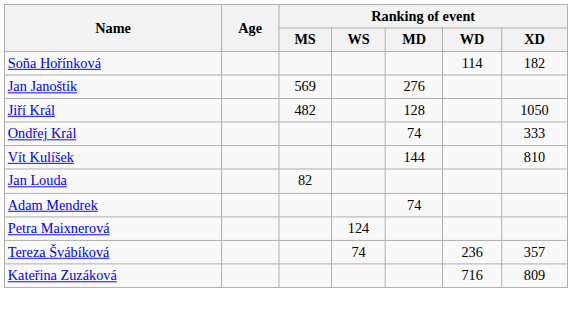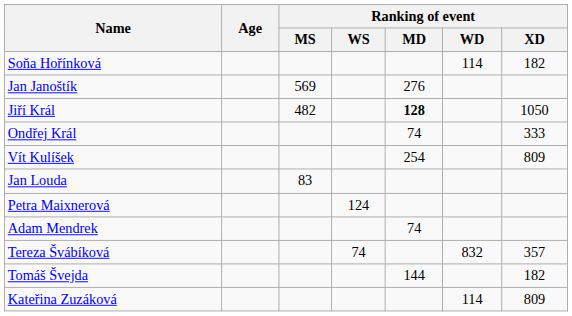 <table class="wikitable" style="width:600px; font-size:95%; text-align:center">
 <tr>
 <th rowspan="2" align="left">Name</th>
 <th rowspan="2" align="left">Age</th>
 <th colspan="5" align="center">Ranking of event</th>
 </tr>
 <tr>
 <th align="left">MS</th>
 <th align="left">WS</th>
 <th align="left">MD</th>
 <th align="left">WD</th>
 <th align="left">XD</th>
 </tr>
 <tr>
 <td align="left"><a href='#'>Soňa Hořínková</a></td>
 <td align="left"></td>
 <td></td>
 <td></td>
 <td></td>
 <td>114</td>
 <td>182</td>
 </tr>
 <tr>
 <td align="left"><a href='#'>Jan Janoštík</a></td>
 <td align="left"></td>
 <td>569</td>
 <td></td>
 <td>276</td>
 <td></td>
 <td></td>
 </tr>
 <tr>
 <td align="left"><a href='#'>Jiří Král</a></td>
 <td align="left"></td>
 <td>482</td>
 <td></td>
-<td>128</td>
+<td><strong>128</strong></td>
 <td></td>
 <td>1050</td>
 </tr>
 <tr>
 <td align="left"><a href='#'>Ondřej Král</a></td>
 <td align="left"></td>
 <td></td>
 <td></td>
 <td>74</td>
 <td></td>
 <td>333</td>
 </tr>
 <tr>
 <td align="left"><a href='#'>Vít Kulíšek</a></td>
 <td align="left"></td>
 <td></td>
 <td></td>
-<td>144</td>
+<td>254</td>
 <td></td>
-<td>810</td>
+<td>809</td>
 </tr>
 <tr>
 <td align="left"><a href='#'>Jan Louda</a></td>
 <td align="left"></td>
-<td>82</td>
+<td>83</td>
 <td></td>
+<td></td>
+<td></td>
+<td></td>
+</tr>
+<tr>
+<td align="left"><a href='#'>Petra Maixnerová</a></td>
+<td align="left"></td>
+<td></td>
+<td>124</td>
 <td></td>
 <td></td>
 <td></td>
 </tr>
 <tr>
 <td align="left"><a href='#'>Adam Mendrek</a></td>
 <td align="left"></td>
 <td></td>
 <td></td>
 <td>74</td>
 <td></td>
 <td></td>
 </tr>
 <tr>
-<td align="left"><a href='#'>Petra Maixnerová</a></td>
-<td align="left"></td>
-<td></td>
-<td>124</td>
-<td></td>
-<td></td>
-<td></td>
-</tr>
-<tr>
 <td align="left"><a href='#'>Tereza Švábíková</a></td>
 <td align="left"></td>
 <td></td>
 <td>74</td>
 <td></td>
-<td>236</td>
+<td>832</td>
 <td>357</td>
+</tr>
+<tr>
+<td align="left"><a href='#'>Tomáš Švejda</a></td>
+<td align="left"></td>
+<td></td>
+<td></td>
+<td>144</td>
+<td></td>
+<td>182</td>
 </tr>
 <tr>
 <td align="left"><a href='#'>Kateřina Zuzáková</a></td>
 <td align="left"></td>
 <td></td>
 <td></td>
 <td></td>
-<td>716</td>
+<td>114</td>
 <td>809</td>
 </tr>
 </table>
